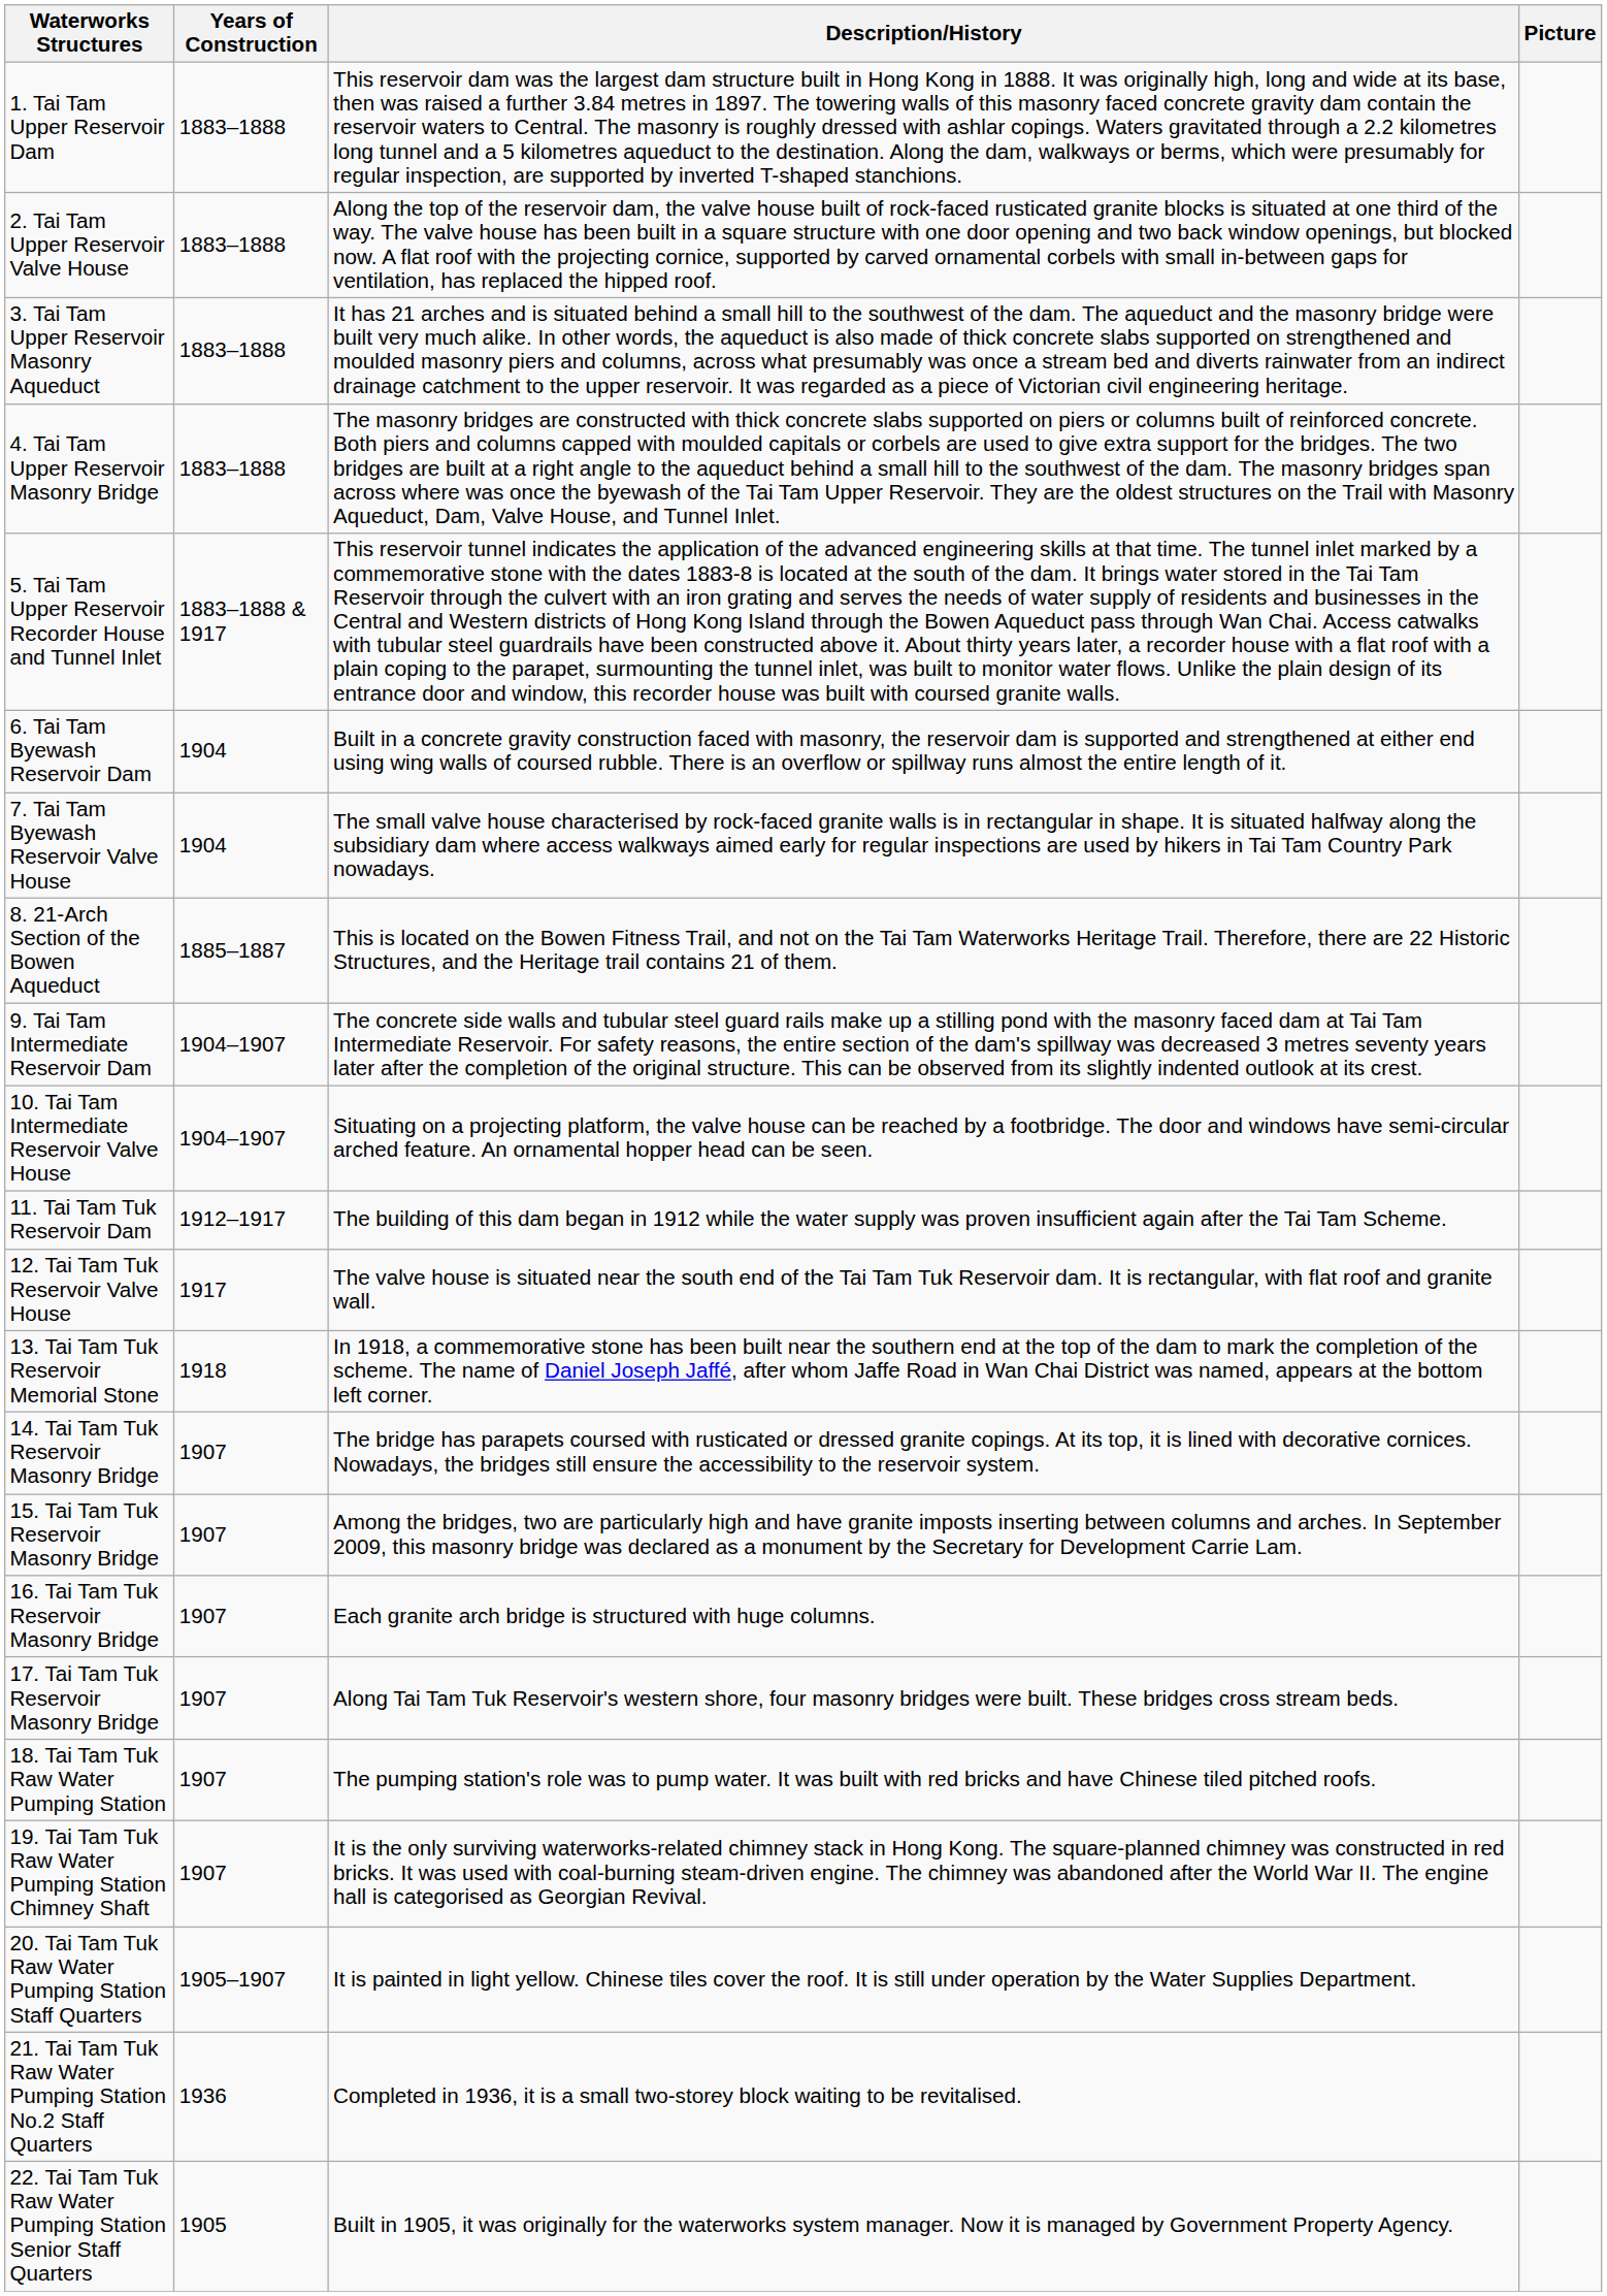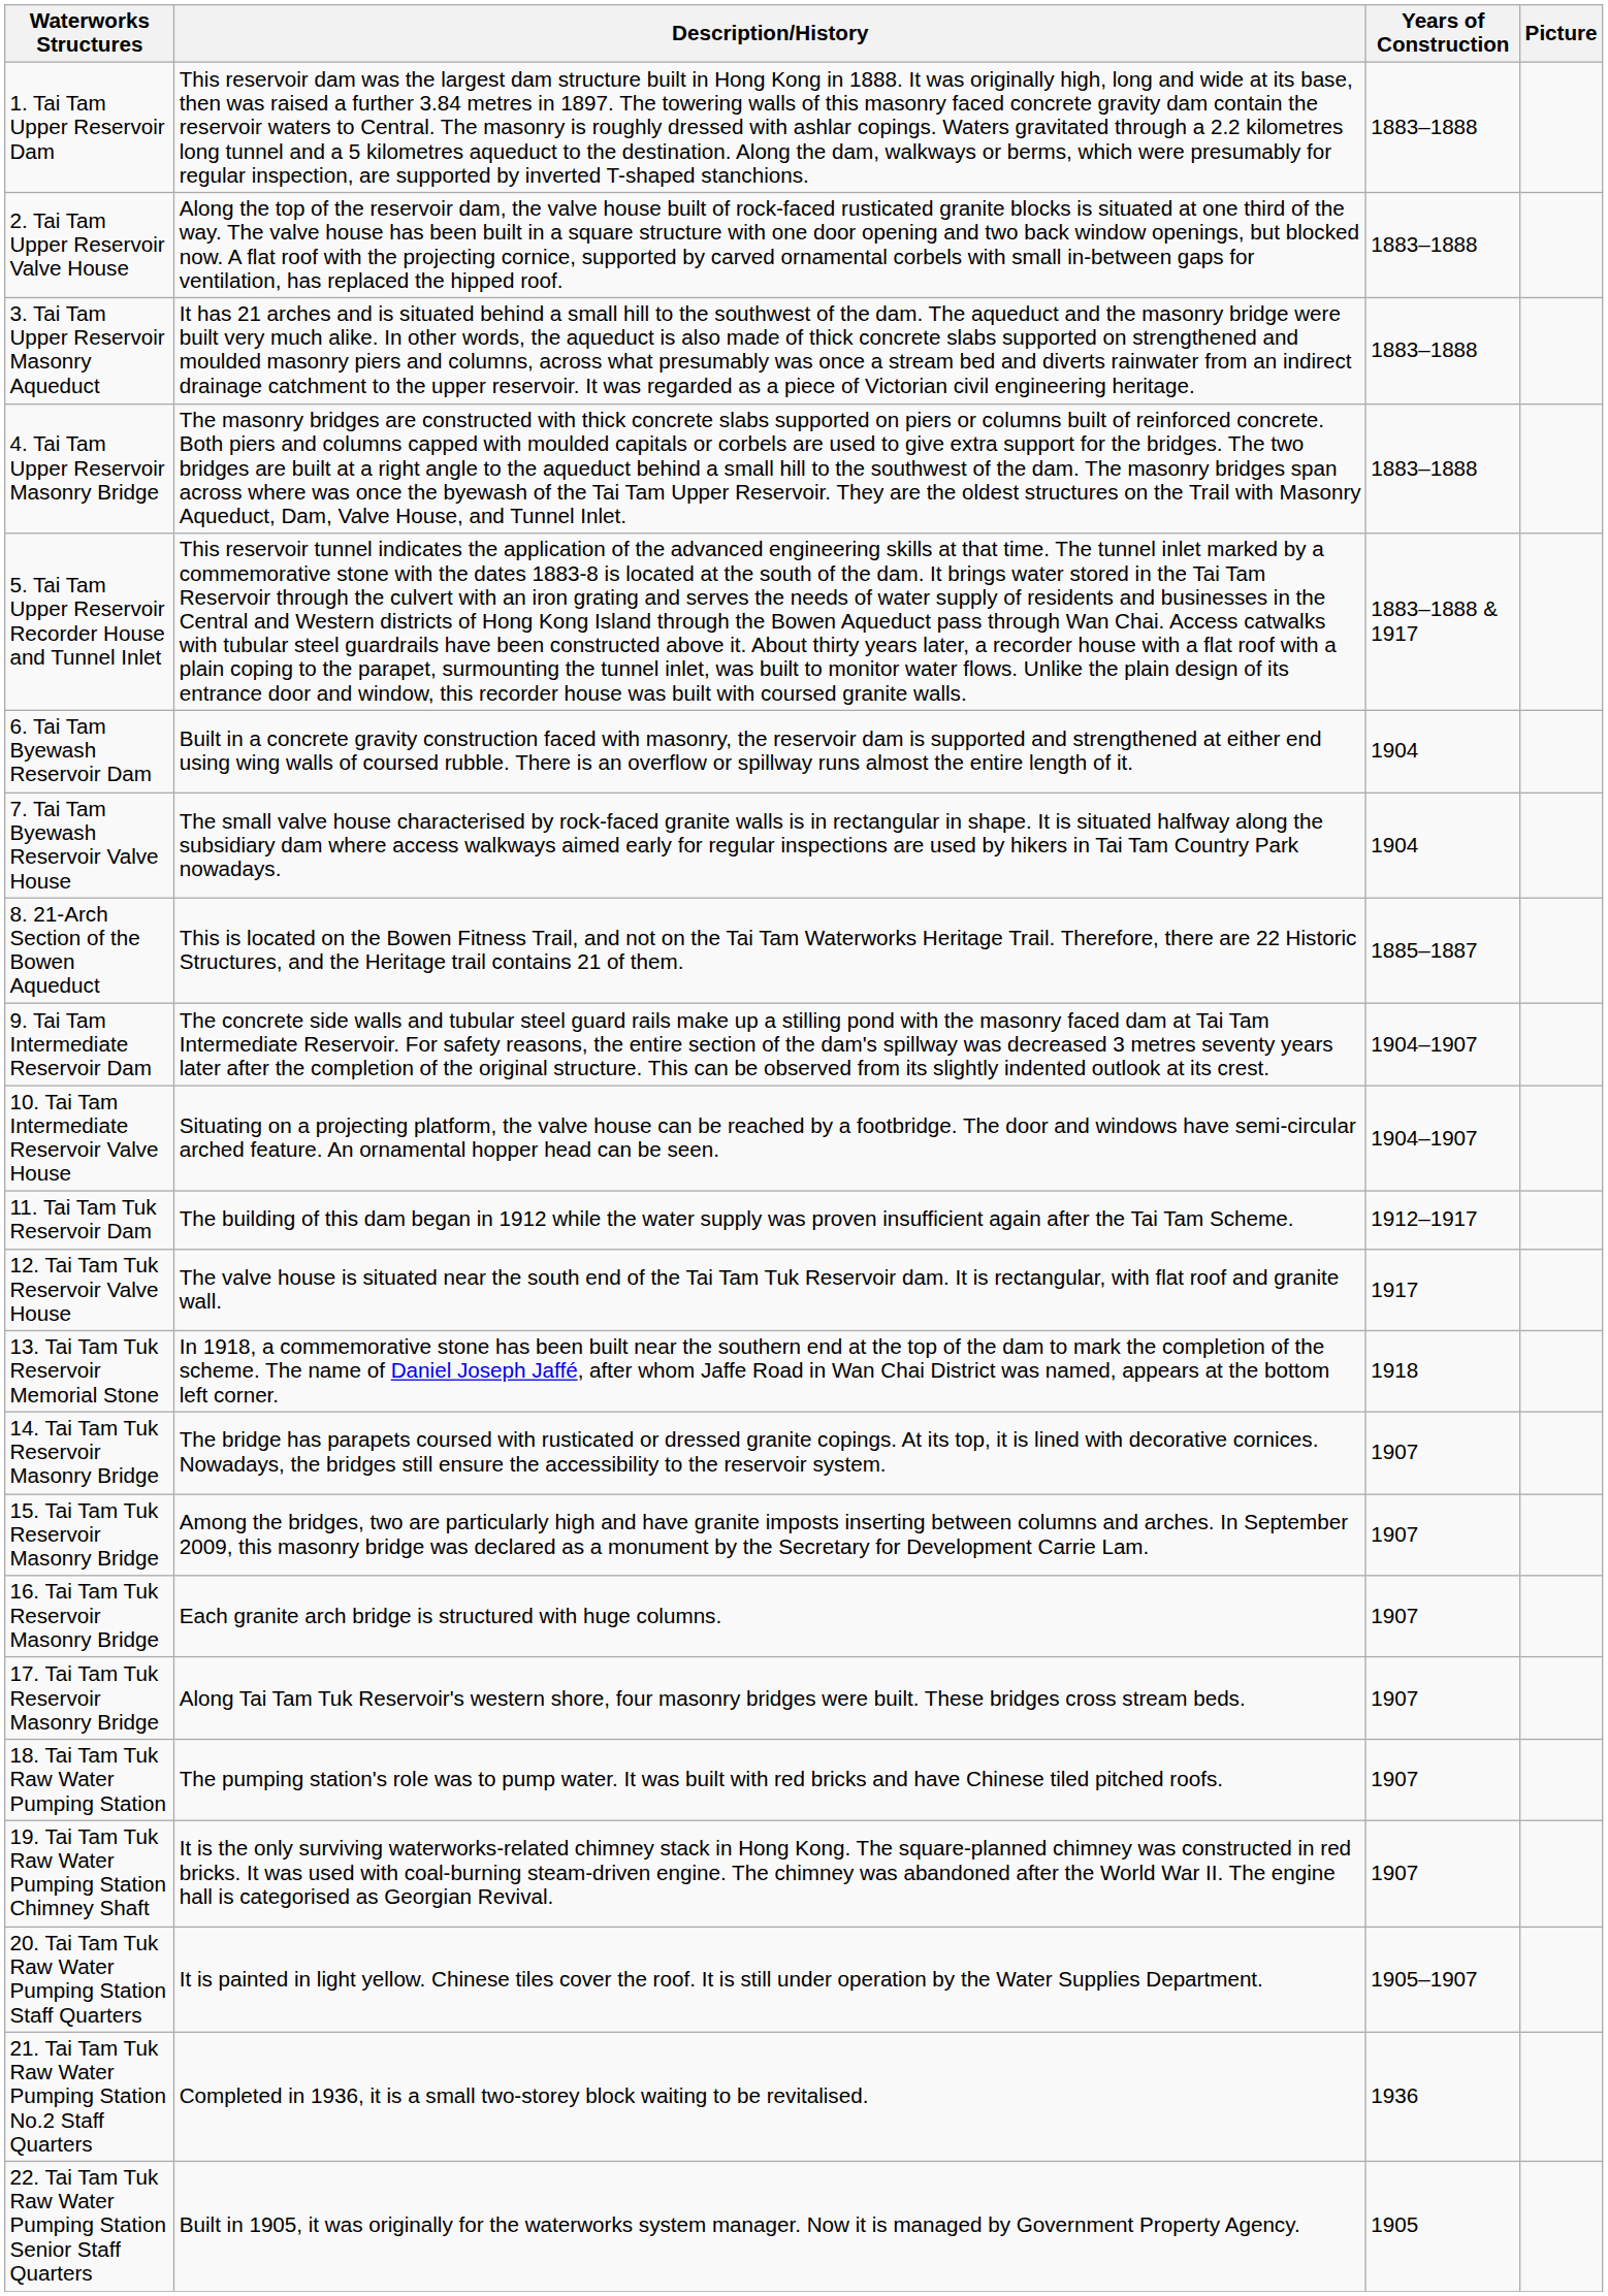 <table class="wikitable" style="width:95%">
 <tr>
 <th style="width:120px;">Waterworks Structures</th>
+<th>Description/History</th>
 <th>Years of Construction</th>
-<th>Description/History</th>
 <th>Picture</th>
 </tr>
 <tr>
 <td>1. Tai Tam Upper Reservoir Dam</td>
+<td>This reservoir dam was the largest dam structure built in Hong Kong in 1888. It was originally  high,  long and  wide at its base, then was raised a further 3.84 metres in 1897. The towering walls of this masonry faced concrete gravity dam contain the reservoir waters to Central. The masonry is roughly dressed with ashlar copings. Waters gravitated through a 2.2 kilometres long tunnel and a 5 kilometres aqueduct to the destination. Along the dam, walkways or berms, which were presumably for regular inspection, are supported by inverted T-shaped stanchions.</td>
 <td>1883–1888</td>
-<td>This reservoir dam was the largest dam structure built in Hong Kong in 1888. It was originally  high,  long and  wide at its base, then was raised a further 3.84 metres in 1897. The towering walls of this masonry faced concrete gravity dam contain the reservoir waters to Central. The masonry is roughly dressed with ashlar copings. Waters gravitated through a 2.2 kilometres long tunnel and a 5 kilometres aqueduct to the destination. Along the dam, walkways or berms, which were presumably for regular inspection, are supported by inverted T-shaped stanchions.</td>
 <td></td>
 </tr>
 <tr>
 <td>2. Tai Tam Upper Reservoir Valve House</td>
+<td>Along the top of the reservoir dam, the valve house built of rock-faced rusticated granite blocks is situated at one third of the way. The valve house has been built in a square structure with one door opening and two back window openings, but blocked now. A flat roof with the projecting cornice, supported by carved ornamental corbels with small in-between gaps for ventilation, has replaced the hipped roof.</td>
 <td>1883–1888</td>
-<td>Along the top of the reservoir dam, the valve house built of rock-faced rusticated granite blocks is situated at one third of the way. The valve house has been built in a square structure with one door opening and two back window openings, but blocked now. A flat roof with the projecting cornice, supported by carved ornamental corbels with small in-between gaps for ventilation, has replaced the hipped roof.</td>
 <td></td>
 </tr>
 <tr>
 <td>3. Tai Tam Upper Reservoir Masonry Aqueduct</td>
+<td>It has 21 arches and is situated behind a small hill to the southwest of the dam. The aqueduct and the masonry bridge were built very much alike. In other words, the aqueduct is also made of thick concrete slabs supported on strengthened and moulded masonry piers and columns, across what presumably was once a stream bed and diverts rainwater from an indirect drainage catchment to the upper reservoir. It was regarded as a piece of Victorian civil engineering heritage.</td>
 <td>1883–1888</td>
-<td>It has 21 arches and is situated behind a small hill to the southwest of the dam. The aqueduct and the masonry bridge were built very much alike. In other words, the aqueduct is also made of thick concrete slabs supported on strengthened and moulded masonry piers and columns, across what presumably was once a stream bed and diverts rainwater from an indirect drainage catchment to the upper reservoir. It was regarded as a piece of Victorian civil engineering heritage.</td>
 <td></td>
 </tr>
 <tr>
 <td>4. Tai Tam Upper Reservoir Masonry Bridge</td>
+<td>The masonry bridges are constructed with thick concrete slabs supported on piers or columns built of reinforced concrete. Both piers and columns capped with moulded capitals or corbels are used to give extra support for the bridges. The two bridges are built at a right angle to the aqueduct behind a small hill to the southwest of the dam. The masonry bridges span across where was once the byewash of the Tai Tam Upper Reservoir. They are the oldest structures on the Trail with Masonry Aqueduct, Dam, Valve House, and Tunnel Inlet.</td>
 <td>1883–1888</td>
-<td>The masonry bridges are constructed with thick concrete slabs supported on piers or columns built of reinforced concrete. Both piers and columns capped with moulded capitals or corbels are used to give extra support for the bridges. The two bridges are built at a right angle to the aqueduct behind a small hill to the southwest of the dam. The masonry bridges span across where was once the byewash of the Tai Tam Upper Reservoir. They are the oldest structures on the Trail with Masonry Aqueduct, Dam, Valve House, and Tunnel Inlet.</td>
 <td></td>
 </tr>
 <tr>
 <td>5. Tai Tam Upper Reservoir Recorder House and Tunnel Inlet</td>
+<td>This reservoir tunnel indicates the application of the advanced engineering skills at that time. The tunnel inlet marked by a commemorative stone with the dates 1883-8 is located at the south of the dam. It brings water stored in the Tai Tam Reservoir through the culvert with an iron grating and serves the needs of water supply of residents and businesses in the Central and Western districts of Hong Kong Island through the Bowen Aqueduct pass through Wan Chai. Access catwalks with tubular steel guardrails have been constructed above it. About thirty years later, a recorder house with a flat roof with a plain coping to the parapet, surmounting the tunnel inlet, was built to monitor water flows. Unlike the plain design of its entrance door and window, this recorder house was built with coursed granite walls.</td>
 <td>1883–1888 & 1917</td>
-<td>This reservoir tunnel indicates the application of the advanced engineering skills at that time. The tunnel inlet marked by a commemorative stone with the dates 1883-8 is located at the south of the dam. It brings water stored in the Tai Tam Reservoir through the culvert with an iron grating and serves the needs of water supply of residents and businesses in the Central and Western districts of Hong Kong Island through the Bowen Aqueduct pass through Wan Chai. Access catwalks with tubular steel guardrails have been constructed above it. About thirty years later, a recorder house with a flat roof with a plain coping to the parapet, surmounting the tunnel inlet, was built to monitor water flows. Unlike the plain design of its entrance door and window, this recorder house was built with coursed granite walls.</td>
 <td></td>
 </tr>
 <tr>
 <td>6. Tai Tam Byewash Reservoir Dam</td>
+<td>Built in a concrete gravity construction faced with masonry, the reservoir dam is supported and strengthened at either end using wing walls of coursed rubble. There is an overflow or spillway runs almost the entire length of it.</td>
 <td>1904</td>
-<td>Built in a concrete gravity construction faced with masonry, the reservoir dam is supported and strengthened at either end using wing walls of coursed rubble. There is an overflow or spillway runs almost the entire length of it.</td>
 <td></td>
 </tr>
 <tr>
 <td>7. Tai Tam Byewash Reservoir Valve House</td>
+<td>The small valve house characterised by rock-faced granite walls is in rectangular in shape. It is situated halfway along the subsidiary dam where access walkways aimed early for regular inspections are used by hikers in Tai Tam Country Park nowadays.</td>
 <td>1904</td>
-<td>The small valve house characterised by rock-faced granite walls is in rectangular in shape. It is situated halfway along the subsidiary dam where access walkways aimed early for regular inspections are used by hikers in Tai Tam Country Park nowadays.</td>
 <td></td>
 </tr>
 <tr>
 <td>8. 21-Arch Section of the Bowen Aqueduct</td>
+<td>This is located on the Bowen Fitness Trail, and not on the Tai Tam Waterworks Heritage Trail. Therefore, there are 22 Historic Structures, and the Heritage trail contains 21 of them.</td>
 <td>1885–1887</td>
-<td>This is located on the Bowen Fitness Trail, and not on the Tai Tam Waterworks Heritage Trail. Therefore, there are 22 Historic Structures, and the Heritage trail contains 21 of them.</td>
 <td></td>
 </tr>
 <tr>
 <td>9. Tai Tam Intermediate Reservoir Dam</td>
+<td>The concrete side walls and tubular steel guard rails make up a stilling pond with the masonry faced dam at Tai Tam Intermediate Reservoir. For safety reasons, the entire section of the dam's spillway was decreased 3 metres seventy years later after the completion of the original structure. This can be observed from its slightly indented outlook at its crest.</td>
 <td>1904–1907</td>
-<td>The concrete side walls and tubular steel guard rails make up a stilling pond with the masonry faced dam at Tai Tam Intermediate Reservoir. For safety reasons, the entire section of the dam's spillway was decreased 3 metres seventy years later after the completion of the original structure. This can be observed from its slightly indented outlook at its crest.</td>
 <td></td>
 </tr>
 <tr>
 <td>10. Tai Tam Intermediate Reservoir Valve House</td>
+<td>Situating on a projecting platform, the valve house can be reached by a footbridge. The door and windows have semi-circular arched feature. An ornamental hopper head can be seen.</td>
 <td>1904–1907</td>
-<td>Situating on a projecting platform, the valve house can be reached by a footbridge. The door and windows have semi-circular arched feature. An ornamental hopper head can be seen.</td>
 <td></td>
 </tr>
 <tr>
 <td>11. Tai Tam Tuk Reservoir Dam</td>
+<td>The building of this dam began in 1912 while the water supply was proven insufficient again after the Tai Tam Scheme.</td>
 <td>1912–1917</td>
-<td>The building of this dam began in 1912 while the water supply was proven insufficient again after the Tai Tam Scheme.</td>
 <td></td>
 </tr>
 <tr>
 <td>12. Tai Tam Tuk Reservoir Valve House</td>
+<td>The valve house is situated near the south end of the Tai Tam Tuk Reservoir dam. It is rectangular, with flat roof and granite wall.</td>
 <td>1917</td>
-<td>The valve house is situated near the south end of the Tai Tam Tuk Reservoir dam. It is rectangular, with flat roof and granite wall.</td>
 <td></td>
 </tr>
 <tr>
 <td>13. Tai Tam Tuk Reservoir Memorial Stone</td>
+<td>In 1918, a commemorative stone has been built near the southern end at the top of the dam to mark the completion of the scheme. The name of <a href='#'>Daniel Joseph Jaffé</a>, after whom Jaffe Road in Wan Chai District was named, appears at the bottom left corner.</td>
 <td>1918</td>
-<td>In 1918, a commemorative stone has been built near the southern end at the top of the dam to mark the completion of the scheme. The name of <a href='#'>Daniel Joseph Jaffé</a>, after whom Jaffe Road in Wan Chai District was named, appears at the bottom left corner.</td>
 <td></td>
 </tr>
 <tr>
 <td>14. Tai Tam Tuk Reservoir Masonry Bridge</td>
+<td>The bridge has parapets coursed with rusticated or dressed granite copings. At its top, it is lined with decorative cornices. Nowadays, the bridges still ensure the accessibility to the reservoir system.</td>
 <td>1907</td>
-<td>The bridge has parapets coursed with rusticated or dressed granite copings. At its top, it is lined with decorative cornices. Nowadays, the bridges still ensure the accessibility to the reservoir system.</td>
 <td></td>
 </tr>
 <tr>
 <td>15. Tai Tam Tuk Reservoir Masonry Bridge</td>
+<td>Among the bridges, two are particularly high and have granite imposts inserting between columns and arches. In September 2009, this masonry bridge was declared as a monument by the Secretary for Development Carrie Lam.</td>
 <td>1907</td>
-<td>Among the bridges, two are particularly high and have granite imposts inserting between columns and arches. In September 2009, this masonry bridge was declared as a monument by the Secretary for Development Carrie Lam.</td>
 <td></td>
 </tr>
 <tr>
 <td>16. Tai Tam Tuk Reservoir Masonry Bridge</td>
+<td>Each granite arch bridge is structured with huge columns.</td>
 <td>1907</td>
-<td>Each granite arch bridge is structured with huge columns.</td>
 <td></td>
 </tr>
 <tr>
 <td>17. Tai Tam Tuk Reservoir Masonry Bridge</td>
+<td>Along Tai Tam Tuk Reservoir's western shore, four masonry bridges were built. These bridges cross stream beds.</td>
 <td>1907</td>
-<td>Along Tai Tam Tuk Reservoir's western shore, four masonry bridges were built. These bridges cross stream beds.</td>
 <td></td>
 </tr>
 <tr>
 <td>18. Tai Tam Tuk Raw Water Pumping Station</td>
+<td>The pumping station's role was to pump water. It was built with red bricks and have Chinese tiled pitched roofs.</td>
 <td>1907</td>
-<td>The pumping station's role was to pump water. It was built with red bricks and have Chinese tiled pitched roofs.</td>
 <td></td>
 </tr>
 <tr>
 <td>19. Tai Tam Tuk Raw Water Pumping Station Chimney Shaft</td>
+<td>It is the only surviving waterworks-related chimney stack in Hong Kong. The  square-planned chimney was constructed in red bricks. It was used with coal-burning steam-driven engine. The chimney was abandoned after the World War II. The engine hall is categorised as Georgian Revival.</td>
 <td>1907</td>
-<td>It is the only surviving waterworks-related chimney stack in Hong Kong. The  square-planned chimney was constructed in red bricks. It was used with coal-burning steam-driven engine. The chimney was abandoned after the World War II. The engine hall is categorised as Georgian Revival.</td>
 <td></td>
 </tr>
 <tr>
 <td>20. Tai Tam Tuk Raw Water Pumping Station Staff Quarters</td>
+<td>It is painted in light yellow. Chinese tiles cover the roof. It is still under operation by the Water Supplies Department.</td>
 <td>1905–1907</td>
-<td>It is painted in light yellow. Chinese tiles cover the roof. It is still under operation by the Water Supplies Department.</td>
 <td></td>
 </tr>
 <tr>
 <td>21. Tai Tam Tuk Raw Water Pumping Station No.2 Staff Quarters</td>
+<td>Completed in 1936, it is a small two-storey block waiting to be revitalised.</td>
 <td>1936</td>
-<td>Completed in 1936, it is a small two-storey block waiting to be revitalised.</td>
 <td></td>
 </tr>
 <tr>
 <td>22. Tai Tam Tuk Raw Water Pumping Station Senior Staff Quarters</td>
+<td>Built in 1905, it was originally for the waterworks system manager. Now it is managed by Government Property Agency.</td>
 <td>1905</td>
-<td>Built in 1905, it was originally for the waterworks system manager. Now it is managed by Government Property Agency.</td>
 <td></td>
 </tr>
 </table>
